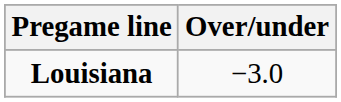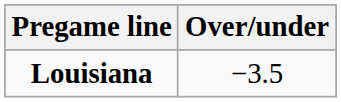 <table class="wikitable">
 <tr align="center">
 <th style=>Pregame line</th>
 <th style=>Over/under</th>
 </tr>
 <tr align="center">
 <td><strong>Louisiana</strong></td>
-<td>−3.0</td>
+<td>−3.5</td>
 </tr>
 </table>
